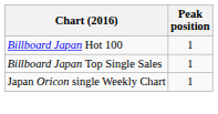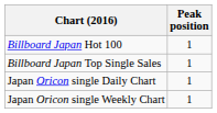 <table class="wikitable sortable">
 <tr>
 <th>Chart (2016)</th>
 <th>Peak<br>position</th>
 </tr>
 <tr>
 <td><em><a href='#'>Billboard Japan</a></em> Hot 100</td>
 <td align="center">1</td>
 </tr>
 <tr>
 <td><em>Billboard Japan</em> Top Single Sales</td>
 <td align="center">1</td>
 </tr>
 <tr>
+<td>Japan <em><a href='#'>Oricon</a></em> single Daily Chart</td>
+<td align="center">1</td>
+</tr>
+<tr>
 <td>Japan <em>Oricon</em> single Weekly Chart</td>
 <td align="center">1</td>
 </tr>
 </table>
